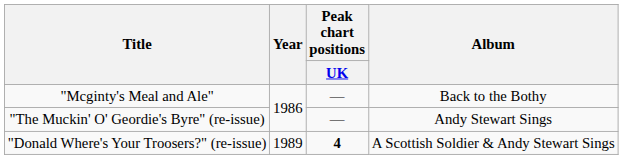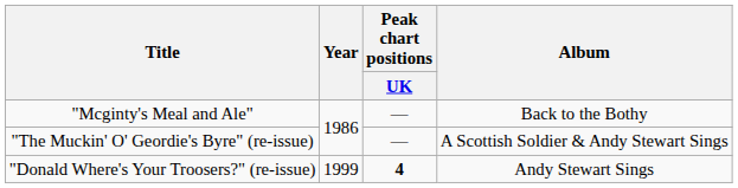 <table class="wikitable">
 <tr>
 <th rowspan="2">Title</th>
 <th rowspan="2">Year</th>
 <th>Peak chart positions</th>
 <th rowspan="2">Album</th>
 </tr>
 <tr>
 <th width="45"><a href='#'>UK</a><br></th>
 </tr>
 <tr>
 <td align="center">"Mcginty's Meal and Ale"</td>
 <td rowspan="2" align="center">1986</td>
 <td align="center">—</td>
 <td align="center">Back to the Bothy</td>
 </tr>
 <tr>
 <td align="center">"The Muckin' O' Geordie's Byre" (re-issue)</td>
 <td align="center">—</td>
-<td align="center">Andy Stewart Sings</td>
+<td align="center">A Scottish Soldier & Andy Stewart Sings</td>
 </tr>
 <tr>
 <td align="center">"Donald Where's Your Troosers?" (re-issue)</td>
-<td align="center">1989</td>
+<td align="center">1999</td>
 <td align="center"><strong>4</strong></td>
-<td align="center">A Scottish Soldier & Andy Stewart Sings</td>
+<td align="center">Andy Stewart Sings</td>
 </tr>
 </table>
